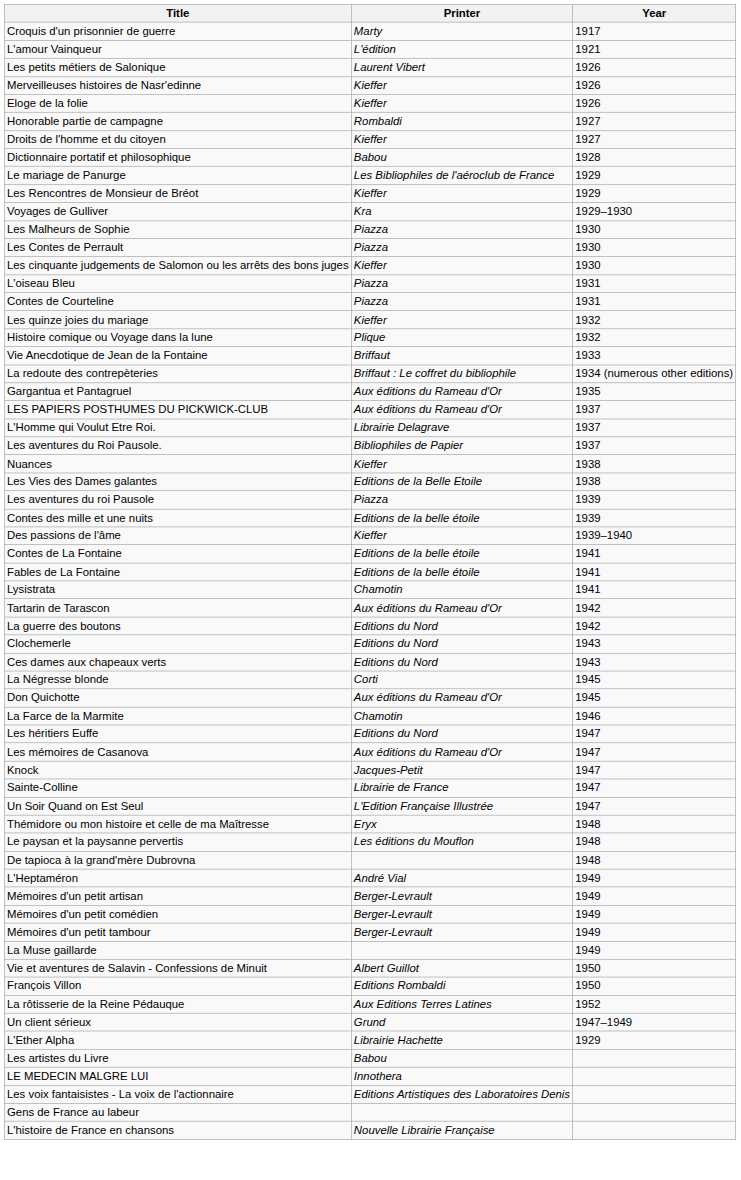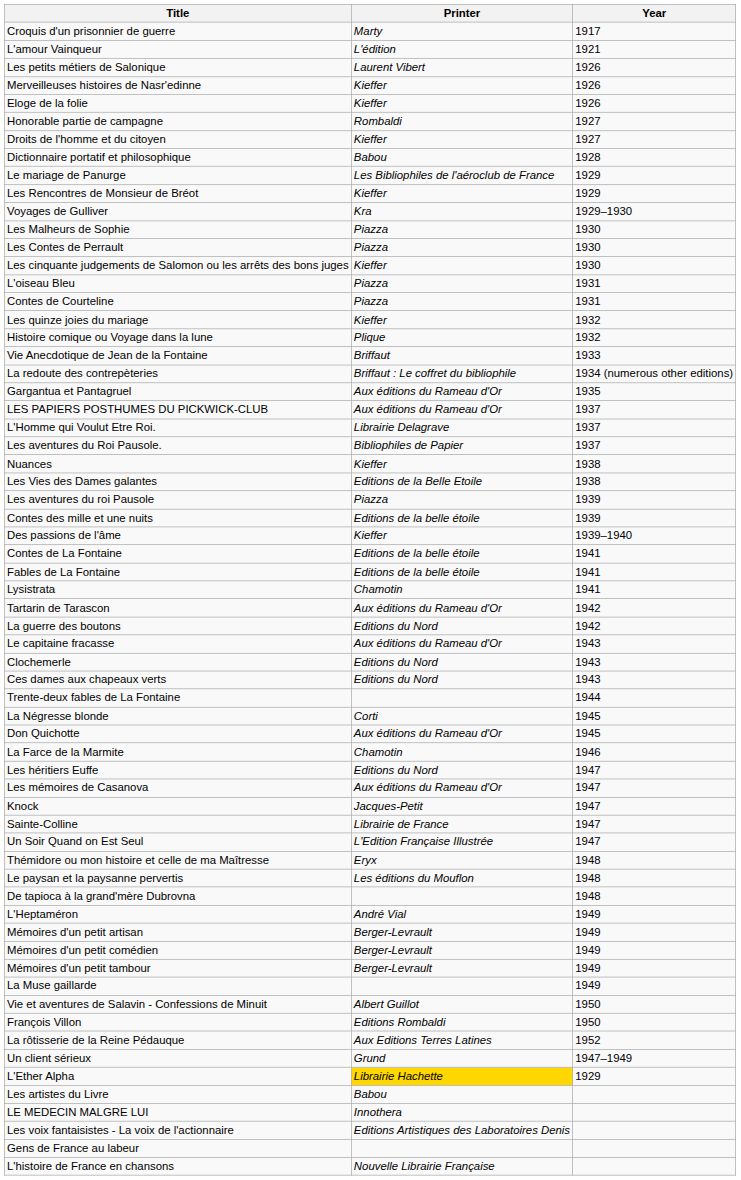 <table class="wikitable" border="1">
 <tr>
 <th>Title</th>
 <th>Printer</th>
 <th>Year</th>
 </tr>
 <tr>
 <td>Croquis d'un prisonnier de guerre</td>
 <td><em>Marty</em></td>
 <td>1917</td>
 </tr>
 <tr>
 <td>L'amour Vainqueur</td>
 <td><em>L'édition</em></td>
 <td>1921</td>
 </tr>
 <tr>
 <td>Les petits métiers de Salonique</td>
 <td><em>Laurent Vibert</em></td>
 <td>1926</td>
 </tr>
 <tr>
 <td>Merveilleuses histoires de Nasr'edinne</td>
 <td><em>Kieffer</em></td>
 <td>1926</td>
 </tr>
 <tr>
 <td>Eloge de la folie</td>
 <td><em>Kieffer</em></td>
 <td>1926</td>
 </tr>
 <tr>
 <td>Honorable partie de campagne</td>
 <td><em>Rombaldi</em></td>
 <td>1927</td>
 </tr>
 <tr>
 <td>Droits de l'homme et du citoyen</td>
 <td><em>Kieffer</em></td>
 <td>1927</td>
 </tr>
 <tr>
 <td>Dictionnaire portatif et philosophique</td>
 <td><em>Babou</em></td>
 <td>1928</td>
 </tr>
 <tr>
 <td>Le mariage de Panurge</td>
 <td><em>Les Bibliophiles de l'aéroclub de France</em></td>
 <td>1929</td>
 </tr>
 <tr>
 <td>Les Rencontres de Monsieur de Bréot</td>
 <td><em>Kieffer</em></td>
 <td>1929</td>
 </tr>
 <tr>
 <td>Voyages de Gulliver</td>
 <td><em>Kra</em></td>
 <td>1929–1930</td>
 </tr>
 <tr>
 <td>Les Malheurs de Sophie</td>
 <td><em>Piazza</em></td>
 <td>1930</td>
 </tr>
 <tr>
 <td>Les Contes de Perrault</td>
 <td><em>Piazza</em></td>
 <td>1930</td>
 </tr>
 <tr>
 <td>Les cinquante judgements de Salomon ou les arrêts des bons juges</td>
 <td><em>Kieffer</em></td>
 <td>1930</td>
 </tr>
 <tr>
 <td>L'oiseau Bleu</td>
 <td><em>Piazza</em></td>
 <td>1931</td>
 </tr>
 <tr>
 <td>Contes de Courteline</td>
 <td><em>Piazza</em></td>
 <td>1931</td>
 </tr>
 <tr>
 <td>Les quinze joies du mariage</td>
 <td><em>Kieffer</em></td>
 <td>1932</td>
 </tr>
 <tr>
 <td>Histoire comique ou Voyage dans la lune</td>
 <td><em>Plique</em></td>
 <td>1932</td>
 </tr>
 <tr>
 <td>Vie Anecdotique de Jean de la Fontaine</td>
 <td><em>Briffaut</em></td>
 <td>1933</td>
 </tr>
 <tr>
 <td>La redoute des contrepèteries</td>
 <td><em>Briffaut : Le coffret du bibliophile</em></td>
 <td>1934 (numerous other editions)</td>
 </tr>
 <tr>
 <td>Gargantua et Pantagruel</td>
 <td><em>Aux éditions du Rameau d'Or</em></td>
 <td>1935</td>
 </tr>
 <tr>
 <td>LES PAPIERS POSTHUMES DU PICKWICK-CLUB</td>
 <td><em>Aux éditions du Rameau d'Or</em></td>
 <td>1937</td>
 </tr>
 <tr>
 <td>L'Homme qui Voulut Etre Roi.</td>
 <td><em>Librairie Delagrave</em></td>
 <td>1937</td>
 </tr>
 <tr>
 <td>Les aventures du Roi Pausole.</td>
 <td><em>Bibliophiles de Papier</em></td>
 <td>1937</td>
 </tr>
 <tr>
 <td>Nuances</td>
 <td><em>Kieffer</em></td>
 <td>1938</td>
 </tr>
 <tr>
 <td>Les Vies des Dames galantes</td>
 <td><em>Editions de la Belle Etoile</em></td>
 <td>1938</td>
 </tr>
 <tr>
 <td>Les aventures du roi Pausole</td>
 <td><em>Piazza</em></td>
 <td>1939</td>
 </tr>
 <tr>
 <td>Contes des mille et une nuits</td>
 <td><em>Editions de la belle étoile</em></td>
 <td>1939</td>
 </tr>
 <tr>
 <td>Des passions de l'âme</td>
 <td><em>Kieffer</em></td>
 <td>1939–1940</td>
 </tr>
 <tr>
 <td>Contes de La Fontaine</td>
 <td><em>Editions de la belle étoile</em></td>
 <td>1941</td>
 </tr>
 <tr>
 <td>Fables de La Fontaine</td>
 <td><em>Editions de la belle étoile</em></td>
 <td>1941</td>
 </tr>
 <tr>
 <td>Lysistrata</td>
 <td><em>Chamotin</em></td>
 <td>1941</td>
 </tr>
 <tr>
 <td>Tartarin de Tarascon</td>
 <td><em>Aux éditions du Rameau d'Or</em></td>
 <td>1942</td>
 </tr>
 <tr>
 <td>La guerre des boutons</td>
 <td><em>Editions du Nord</em></td>
 <td>1942</td>
 </tr>
 <tr>
+<td>Le capitaine fracasse</td>
+<td><em>Aux éditions du Rameau d'Or</em></td>
+<td>1943</td>
+</tr>
+<tr>
 <td>Clochemerle</td>
 <td><em>Editions du Nord</em></td>
 <td>1943</td>
 </tr>
 <tr>
 <td>Ces dames aux chapeaux verts</td>
 <td><em>Editions du Nord</em></td>
 <td>1943</td>
+</tr>
+<tr>
+<td>Trente-deux fables de La Fontaine</td>
+<td></td>
+<td>1944</td>
 </tr>
 <tr>
 <td>La Négresse blonde</td>
 <td><em>Corti</em></td>
 <td>1945</td>
 </tr>
 <tr>
 <td>Don Quichotte</td>
 <td><em>Aux éditions du Rameau d'Or</em></td>
 <td>1945</td>
 </tr>
 <tr>
 <td>La Farce de la Marmite</td>
 <td><em>Chamotin</em></td>
 <td>1946</td>
 </tr>
 <tr>
 <td>Les héritiers Euffe</td>
 <td><em>Editions du Nord</em></td>
 <td>1947</td>
 </tr>
 <tr>
 <td>Les mémoires de Casanova</td>
 <td><em>Aux éditions du Rameau d'Or</em></td>
 <td>1947</td>
 </tr>
 <tr>
 <td>Knock</td>
 <td><em>Jacques-Petit</em></td>
 <td>1947</td>
 </tr>
 <tr>
 <td>Sainte-Colline</td>
 <td><em>Librairie de France</em></td>
 <td>1947</td>
 </tr>
 <tr>
 <td>Un Soir Quand on Est Seul</td>
 <td><em>L'Edition Française Illustrée</em></td>
 <td>1947</td>
 </tr>
 <tr>
 <td>Thémidore ou mon histoire et celle de ma Maîtresse</td>
 <td><em>Eryx</em></td>
 <td>1948</td>
 </tr>
 <tr>
 <td>Le paysan et la paysanne pervertis</td>
 <td><em>Les éditions du Mouflon</em></td>
 <td>1948</td>
 </tr>
 <tr>
 <td>De tapioca à la grand'mère Dubrovna</td>
 <td></td>
 <td>1948</td>
 </tr>
 <tr>
 <td>L'Heptaméron</td>
 <td><em>André Vial</em></td>
 <td>1949</td>
 </tr>
 <tr>
 <td>Mémoires d'un petit artisan</td>
 <td><em>Berger-Levrault</em></td>
 <td>1949</td>
 </tr>
 <tr>
 <td>Mémoires d'un petit comédien</td>
 <td><em>Berger-Levrault</em></td>
 <td>1949</td>
 </tr>
 <tr>
 <td>Mémoires d'un petit tambour</td>
 <td><em>Berger-Levrault</em></td>
 <td>1949</td>
 </tr>
 <tr>
 <td>La Muse gaillarde</td>
 <td></td>
 <td>1949</td>
 </tr>
 <tr>
 <td>Vie et aventures de Salavin - Confessions de Minuit</td>
 <td><em>Albert Guillot</em></td>
 <td>1950</td>
 </tr>
 <tr>
 <td>François Villon</td>
 <td><em>Editions Rombaldi</em></td>
 <td>1950</td>
 </tr>
 <tr>
 <td>La rôtisserie de la Reine Pédauque</td>
 <td><em>Aux Editions Terres Latines</em></td>
 <td>1952</td>
 </tr>
 <tr>
 <td>Un client sérieux</td>
 <td><em>Grund</em></td>
 <td>1947–1949</td>
 </tr>
 <tr>
 <td>L'Ether Alpha</td>
-<td><em>Librairie Hachette</em></td>
+<td style="background: gold;"><em>Librairie Hachette</em></td>
 <td>1929</td>
 </tr>
 <tr>
 <td>Les artistes du Livre</td>
 <td><em>Babou</em></td>
 <td></td>
 </tr>
 <tr>
 <td>LE MEDECIN MALGRE LUI</td>
 <td><em>Innothera</em></td>
 <td></td>
 </tr>
 <tr>
 <td>Les voix fantaisistes - La voix de l'actionnaire</td>
 <td><em>Editions Artistiques des Laboratoires Denis</em></td>
 <td></td>
 </tr>
 <tr>
 <td>Gens de France au labeur</td>
 <td></td>
 <td></td>
 </tr>
 <tr>
 <td>L'histoire de France en chansons</td>
 <td><em>Nouvelle Librairie Française</em></td>
 <td></td>
 </tr>
 </table>
